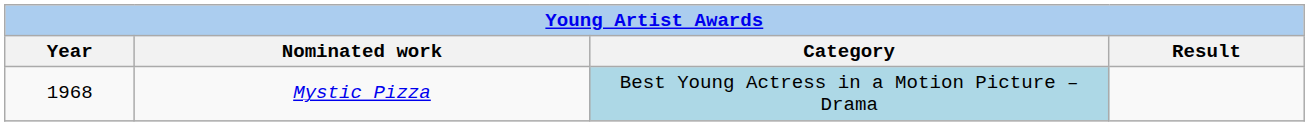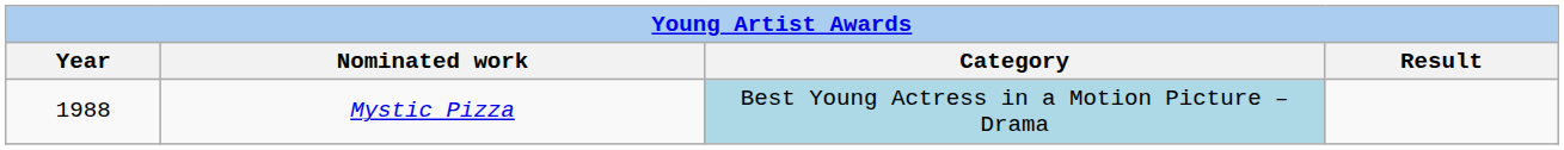 <table width="70%" class="wikitable sortable">
 <tr>
 <th colspan="4" - style="background:#abcdef;" align="center"><a href='#'>Young Artist Awards</a></th>
 </tr>
 <tr>
 <th width="10%">Year</th>
 <th width="35%">Nominated work</th>
 <th width="40%">Category</th>
 <th width="15%">Result</th>
 </tr>
 <tr>
-<td align="center">1968</td>
+<td align="center">1988</td>
 <td align="center"><em><a href='#'>Mystic Pizza</a></em></td>
 <td align="center" style="background: lightblue;">Best Young Actress in a Motion Picture – Drama</td>
 <td></td>
 </tr>
 </table>
